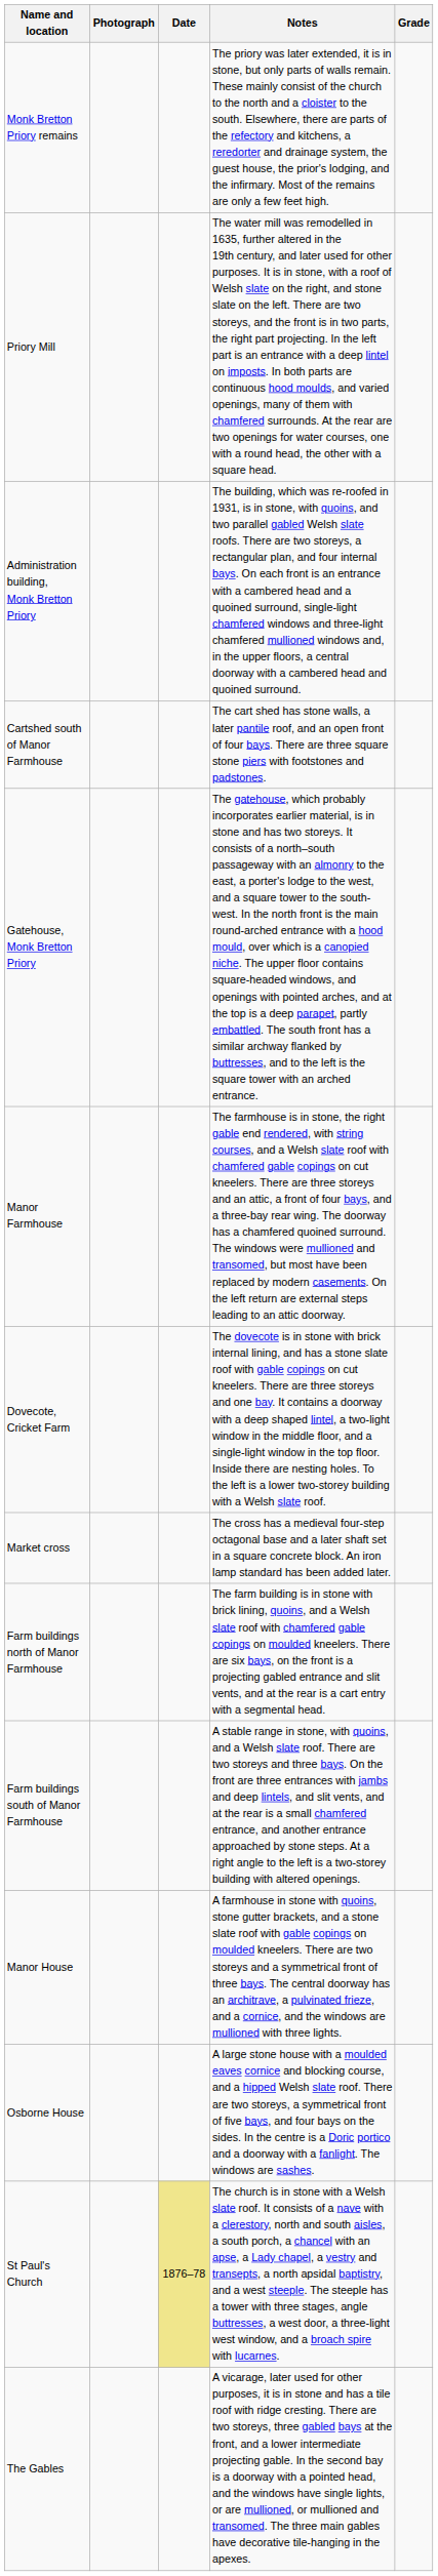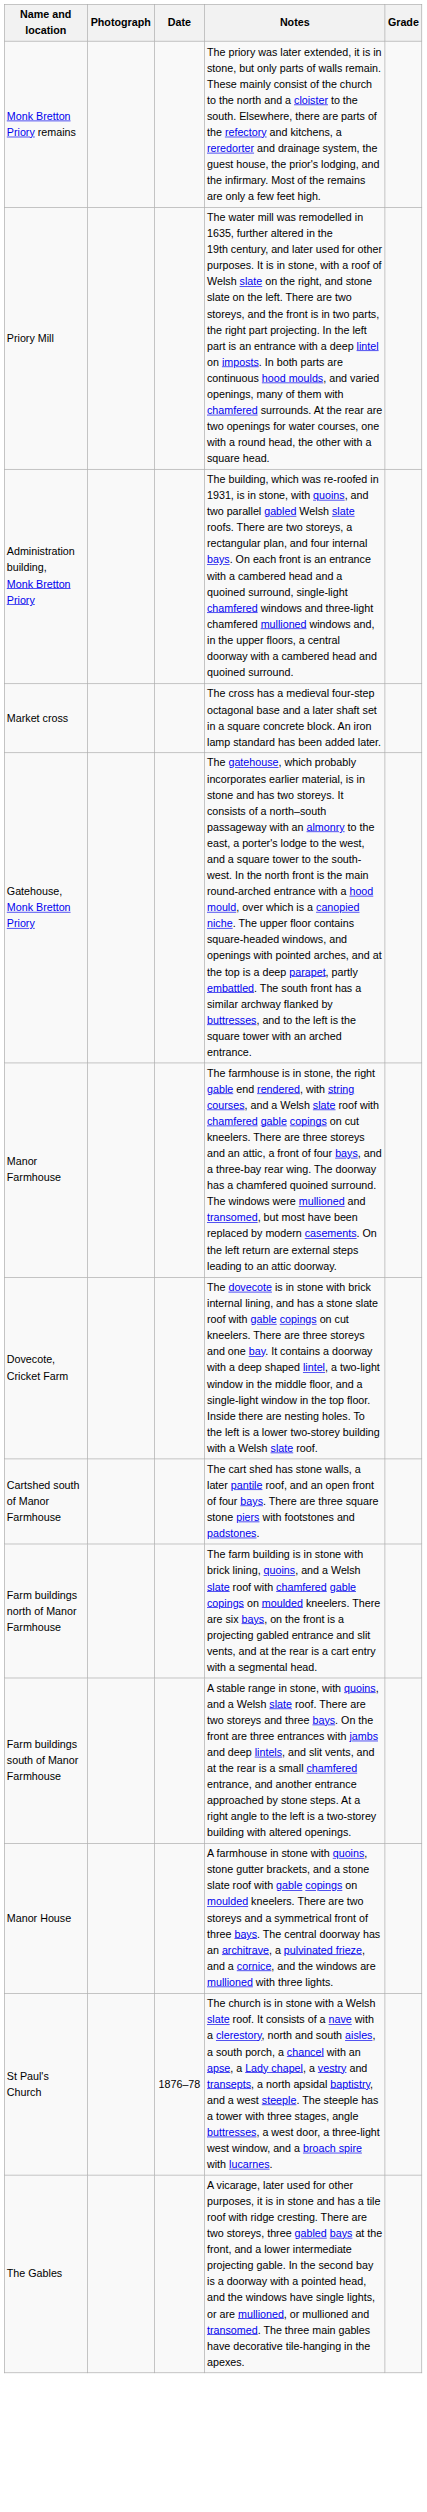 <table class="wikitable sortable plainrowheaders" style="width:100%; border:0; text-align:left; line-height:150%;">
 <tr>
 <th scope="col"  style="width:150px">Name and location</th>
 <th scope="col"  style="width:100px" class="unsortable">Photograph</th>
 <th scope="col"  style="width:120px">Date</th>
 <th scope="col"  style="width:650px" class="unsortable">Notes</th>
 <th scope="col"  style="width:50px">Grade</th>
 </tr>
 <tr>
 <td><a href='#'>Monk Bretton Priory</a> remains<br><small></small></td>
 <td></td>
 <td align="center"></td>
 <td>The priory was later extended, it is in stone, but only parts of walls remain.  These mainly consist of the church to the north and a <a href='#'>cloister</a> to the south.  Elsewhere, there are parts of the <a href='#'>refectory</a> and kitchens, a <a href='#'>reredorter</a> and drainage system, the guest house, the prior's lodging, and the infirmary.  Most of the remains are only a few feet high.</td>
 <td align="center" ></td>
 </tr>
 <tr>
 <td>Priory Mill<br><small></small></td>
 <td></td>
 <td align="center"></td>
 <td>The water mill was remodelled in 1635, further altered in the 19th century, and later used for other purposes.  It is in stone, with a roof of Welsh <a href='#'>slate</a> on the right, and stone slate on the left.  There are two storeys, and the front is in two parts, the right part projecting.  In the left part is an entrance with a deep <a href='#'>lintel</a> on <a href='#'>imposts</a>.  In both parts are continuous <a href='#'>hood moulds</a>, and varied openings, many of them with <a href='#'>chamfered</a> surrounds.  At the rear are two openings for water courses, one with a round head, the other with a square head.</td>
 <td align="center" ></td>
 </tr>
 <tr>
 <td>Administration building,<br><a href='#'>Monk Bretton Priory</a><br><small></small></td>
 <td></td>
 <td align="center"></td>
 <td>The building, which was re-roofed in 1931, is in stone, with <a href='#'>quoins</a>, and two parallel <a href='#'>gabled</a> Welsh <a href='#'>slate</a> roofs.  There are two storeys, a rectangular plan, and four internal <a href='#'>bays</a>.  On each front is an entrance with a cambered head and a quoined surround, single-light <a href='#'>chamfered</a> windows and three-light chamfered <a href='#'>mullioned</a> windows and, in the upper floors, a central doorway with a cambered head and quoined surround.</td>
 <td align="center" ></td>
 </tr>
 <tr>
-<td>Cartshed south of Manor Farmhouse<br><small></small></td>
+<td>Market cross<br><small></small></td>
 <td></td>
 <td align="center"></td>
-<td>The cart shed has stone walls, a later <a href='#'>pantile</a> roof, and an open front of four <a href='#'>bays</a>.  There are three square stone <a href='#'>piers</a> with footstones and <a href='#'>padstones</a>.</td>
+<td>The cross has a medieval four-step octagonal base and a later shaft set in a square concrete block.  An iron lamp standard has been added later.</td>
 <td align="center" ></td>
 </tr>
 <tr>
 <td>Gatehouse, <a href='#'>Monk Bretton Priory</a><br><small></small></td>
 <td></td>
 <td align="center"></td>
 <td>The <a href='#'>gatehouse</a>, which probably incorporates earlier material, is in stone and has two storeys.  It consists of a north–south passageway with an <a href='#'>almonry</a> to the east, a porter's lodge to the west, and a square tower to the south-west.  In the north front is the main round-arched entrance with a <a href='#'>hood mould</a>, over which is a <a href='#'>canopied</a> <a href='#'>niche</a>.  The upper floor contains square-headed windows, and openings with pointed arches, and at the top is a deep <a href='#'>parapet</a>, partly <a href='#'>embattled</a>.  The south front has a similar archway flanked by <a href='#'>buttresses</a>, and to the left is the square tower with an arched entrance.</td>
 <td align="center" ></td>
 </tr>
 <tr>
 <td>Manor Farmhouse<br><small></small></td>
 <td></td>
 <td align="center"></td>
 <td>The farmhouse is in stone, the right <a href='#'>gable</a> end <a href='#'>rendered</a>, with <a href='#'>string courses</a>, and a Welsh <a href='#'>slate</a> roof with <a href='#'>chamfered</a> <a href='#'>gable</a> <a href='#'>copings</a> on cut kneelers.  There are three storeys and an attic, a front of four <a href='#'>bays</a>, and a three-bay rear wing.  The doorway has a chamfered quoined surround.  The windows were <a href='#'>mullioned</a> and <a href='#'>transomed</a>, but most have been replaced by modern <a href='#'>casements</a>.  On the left return are external steps leading to an attic doorway.</td>
 <td align="center" ></td>
 </tr>
 <tr>
 <td>Dovecote, Cricket Farm<br><small></small></td>
 <td></td>
 <td align="center"></td>
 <td>The <a href='#'>dovecote</a> is in stone with brick internal lining, and has a stone slate roof with <a href='#'>gable</a> <a href='#'>copings</a> on cut kneelers. There are three storeys and one <a href='#'>bay</a>.  It contains a doorway with a deep shaped <a href='#'>lintel</a>, a two-light window in the middle floor, and a single-light window in the top floor.  Inside there are nesting holes.  To the left is a lower two-storey building with a Welsh <a href='#'>slate</a> roof.</td>
 <td align="center" ></td>
 </tr>
 <tr>
-<td>Market cross<br><small></small></td>
+<td>Cartshed south of Manor Farmhouse<br><small></small></td>
 <td></td>
 <td align="center"></td>
-<td>The cross has a medieval four-step octagonal base and a later shaft set in a square concrete block.  An iron lamp standard has been added later.</td>
+<td>The cart shed has stone walls, a later <a href='#'>pantile</a> roof, and an open front of four <a href='#'>bays</a>.  There are three square stone <a href='#'>piers</a> with footstones and <a href='#'>padstones</a>.</td>
 <td align="center" ></td>
 </tr>
 <tr>
 <td>Farm buildings north of Manor Farmhouse<br><small></small></td>
 <td></td>
 <td align="center"></td>
 <td>The farm building is in stone with brick lining, <a href='#'>quoins</a>, and a Welsh <a href='#'>slate</a> roof with <a href='#'>chamfered</a> <a href='#'>gable</a> <a href='#'>copings</a> on <a href='#'>moulded</a> kneelers.  There are six <a href='#'>bays</a>, on the front is a projecting gabled entrance and slit vents, and at the rear is a cart entry with a segmental head.</td>
 <td align="center" ></td>
 </tr>
 <tr>
 <td>Farm buildings south of Manor Farmhouse<br><small></small></td>
 <td></td>
 <td align="center"></td>
 <td>A stable range in stone, with <a href='#'>quoins</a>, and a Welsh <a href='#'>slate</a> roof.  There are two storeys and three <a href='#'>bays</a>.  On the front are three entrances with <a href='#'>jambs</a> and deep <a href='#'>lintels</a>, and slit vents, and at the rear is a small <a href='#'>chamfered</a> entrance, and another entrance approached by stone steps.  At a right angle to the left is a two-storey building with altered openings.</td>
 <td align="center" ></td>
 </tr>
 <tr>
 <td>Manor House<br><small></small></td>
 <td></td>
 <td align="center"></td>
 <td>A farmhouse in stone with <a href='#'>quoins</a>, stone gutter brackets, and a stone slate roof with <a href='#'>gable</a> <a href='#'>copings</a> on <a href='#'>moulded</a> kneelers.  There are two storeys and a symmetrical front of three <a href='#'>bays</a>.  The central doorway has an <a href='#'>architrave</a>, a <a href='#'>pulvinated frieze</a>, and a <a href='#'>cornice</a>, and the windows are <a href='#'>mullioned</a> with three lights.</td>
 <td align="center" ></td>
 </tr>
 <tr>
-<td>Osborne House<br><small></small></td>
-<td></td>
-<td align="center"></td>
-<td>A large stone house with a <a href='#'>moulded</a> <a href='#'>eaves</a> <a href='#'>cornice</a> and blocking course, and a <a href='#'>hipped</a> Welsh <a href='#'>slate</a> roof.  There are two storeys, a symmetrical front of five <a href='#'>bays</a>, and four bays on the sides.  In the centre is a <a href='#'>Doric</a> <a href='#'>portico</a> and a doorway with a <a href='#'>fanlight</a>.  The windows are <a href='#'>sashes</a>.</td>
-<td align="center" ></td>
-</tr>
-<tr>
 <td>St Paul's Church<br><small></small></td>
 <td></td>
-<td align="center" style="background: khaki;">1876–78</td>
+<td align="center">1876–78</td>
 <td>The church is in stone with a Welsh <a href='#'>slate</a> roof.  It consists of a <a href='#'>nave</a> with a <a href='#'>clerestory</a>, north and south <a href='#'>aisles</a>, a south porch, a <a href='#'>chancel</a> with an <a href='#'>apse</a>, a <a href='#'>Lady chapel</a>, a <a href='#'>vestry</a> and <a href='#'>transepts</a>, a north apsidal <a href='#'>baptistry</a>, and a west <a href='#'>steeple</a>.  The steeple has a tower with three stages, angle <a href='#'>buttresses</a>, a west door, a three-light west window, and a <a href='#'>broach spire</a> with <a href='#'>lucarnes</a>.</td>
 <td align="center" ></td>
 </tr>
 <tr>
 <td>The Gables<br><small></small></td>
 <td></td>
 <td align="center"></td>
 <td>A vicarage, later used for other purposes, it is in stone and has a tile roof with ridge cresting.  There are two storeys, three <a href='#'>gabled</a> <a href='#'>bays</a> at the front, and a lower intermediate projecting gable.  In the second bay is a doorway with a pointed head, and the windows have single lights, or are <a href='#'>mullioned</a>, or mullioned and <a href='#'>transomed</a>.  The three main gables have decorative tile-hanging in the apexes.</td>
 <td align="center" ></td>
 </tr>
 <tr>
 </tr>
 </table>
